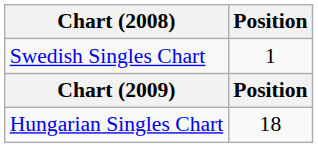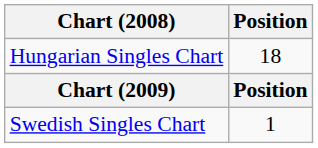 <table class="wikitable sortable">
 <tr>
 <th>Chart (2008)</th>
 <th>Position</th>
 </tr>
 <tr>
-<td><a href='#'>Swedish Singles Chart</a></td>
-<td align="center">1</td>
+<td><a href='#'>Hungarian Singles Chart</a></td>
+<td align="center">18</td>
 </tr>
 <tr>
 <th>Chart (2009)</th>
 <th>Position</th>
 </tr>
 <tr>
-<td><a href='#'>Hungarian Singles Chart</a></td>
-<td align="center">18</td>
+<td><a href='#'>Swedish Singles Chart</a></td>
+<td align="center">1</td>
 </tr>
 </table>
